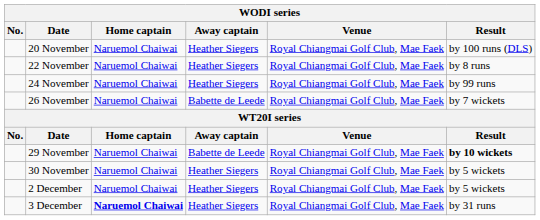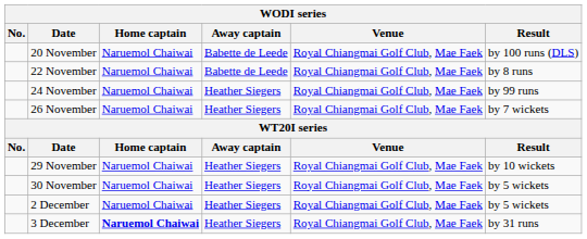 <table class="wikitable">
 <tr>
 <th colspan="9">WODI series</th>
 </tr>
 <tr>
 <th>No.</th>
 <th>Date</th>
 <th>Home captain</th>
 <th>Away captain</th>
 <th>Venue</th>
 <th>Result</th>
 </tr>
 <tr>
 <td></td>
 <td>20 November</td>
 <td><a href='#'>Naruemol Chaiwai</a></td>
-<td><a href='#'>Heather Siegers</a></td>
+<td><a href='#'>Babette de Leede</a></td>
 <td><a href='#'>Royal Chiangmai Golf Club</a>, <a href='#'>Mae Faek</a></td>
 <td> by 100 runs (<a href='#'>DLS</a>)</td>
 </tr>
 <tr>
 <td></td>
 <td>22 November</td>
 <td><a href='#'>Naruemol Chaiwai</a></td>
-<td><a href='#'>Heather Siegers</a></td>
+<td><a href='#'>Babette de Leede</a></td>
 <td><a href='#'>Royal Chiangmai Golf Club</a>, <a href='#'>Mae Faek</a></td>
 <td> by 8 runs</td>
 </tr>
 <tr>
 <td></td>
 <td>24 November</td>
 <td><a href='#'>Naruemol Chaiwai</a></td>
 <td><a href='#'>Heather Siegers</a></td>
 <td><a href='#'>Royal Chiangmai Golf Club</a>, <a href='#'>Mae Faek</a></td>
 <td> by 99 runs</td>
 </tr>
 <tr>
 <td></td>
 <td>26 November</td>
 <td><a href='#'>Naruemol Chaiwai</a></td>
-<td><a href='#'>Babette de Leede</a></td>
+<td><a href='#'>Heather Siegers</a></td>
 <td><a href='#'>Royal Chiangmai Golf Club</a>, <a href='#'>Mae Faek</a></td>
 <td> by 7 wickets</td>
 </tr>
 <tr>
 <th colspan="9">WT20I series</th>
 </tr>
 <tr>
 <th>No.</th>
 <th>Date</th>
 <th>Home captain</th>
 <th>Away captain</th>
 <th>Venue</th>
 <th>Result</th>
 </tr>
 <tr>
 <td></td>
 <td>29 November</td>
 <td><a href='#'>Naruemol Chaiwai</a></td>
-<td><a href='#'>Babette de Leede</a></td>
+<td><a href='#'>Heather Siegers</a></td>
 <td><a href='#'>Royal Chiangmai Golf Club</a>, <a href='#'>Mae Faek</a></td>
-<td><strong> by 10 wickets</strong></td>
+<td> by 10 wickets</td>
 </tr>
 <tr>
 <td></td>
 <td>30 November</td>
 <td><a href='#'>Naruemol Chaiwai</a></td>
 <td><a href='#'>Heather Siegers</a></td>
 <td><a href='#'>Royal Chiangmai Golf Club</a>, <a href='#'>Mae Faek</a></td>
 <td> by 5 wickets</td>
 </tr>
 <tr>
 <td></td>
 <td>2 December</td>
 <td><a href='#'>Naruemol Chaiwai</a></td>
 <td><a href='#'>Heather Siegers</a></td>
 <td><a href='#'>Royal Chiangmai Golf Club</a>, <a href='#'>Mae Faek</a></td>
 <td> by 5 wickets</td>
 </tr>
 <tr>
 <td></td>
 <td>3 December</td>
 <td><strong><a href='#'>Naruemol Chaiwai</a></strong></td>
 <td><a href='#'>Heather Siegers</a></td>
 <td><a href='#'>Royal Chiangmai Golf Club</a>, <a href='#'>Mae Faek</a></td>
 <td> by 31 runs</td>
 </tr>
 </table>
